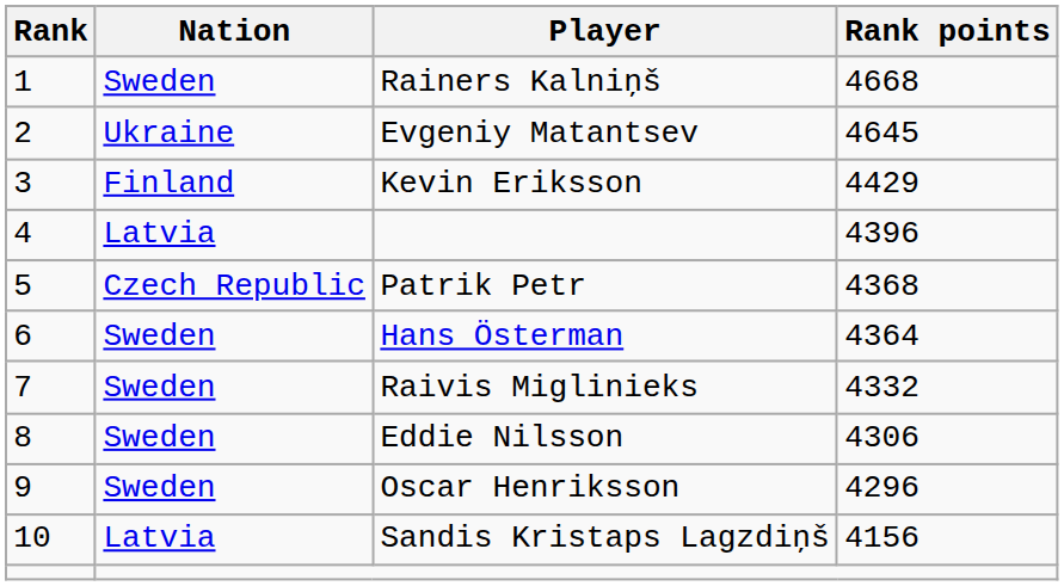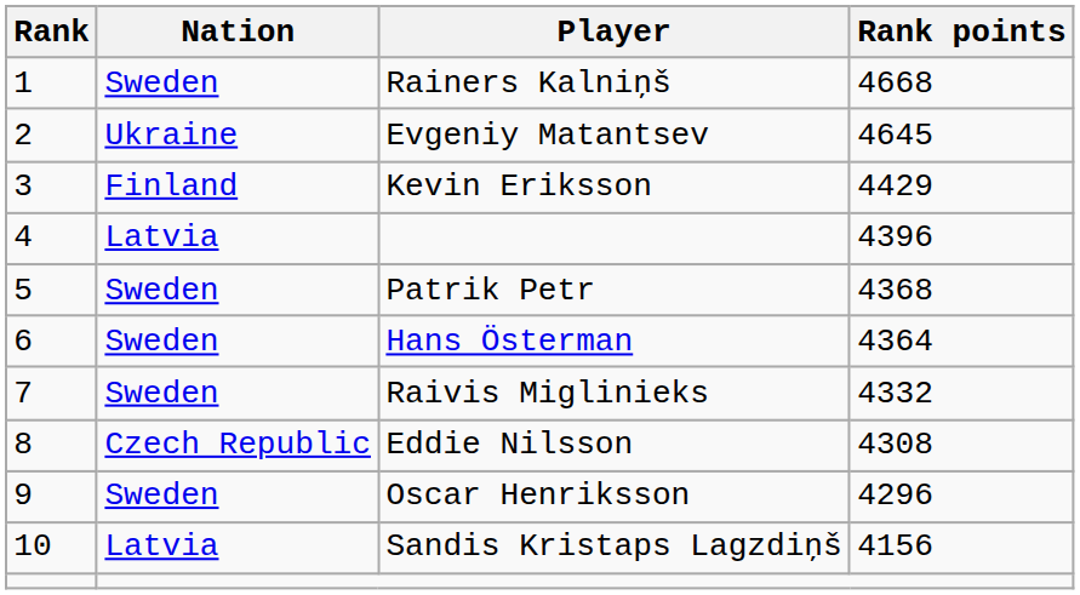 <table class="wikitable">
 <tr>
 <th>Rank</th>
 <th>Nation</th>
 <th>Player</th>
 <th>Rank points</th>
 </tr>
 <tr>
 <td>1</td>
 <td> <a href='#'>Sweden</a></td>
 <td>Rainers Kalniņš</td>
 <td>4668</td>
 </tr>
 <tr>
 <td>2</td>
 <td> <a href='#'>Ukraine</a></td>
 <td>Evgeniy Matantsev</td>
 <td>4645</td>
 </tr>
 <tr>
 <td>3</td>
 <td> <a href='#'>Finland</a></td>
 <td>Kevin Eriksson</td>
 <td>4429</td>
 </tr>
 <tr>
 <td>4</td>
 <td> <a href='#'>Latvia</a></td>
 <td></td>
 <td>4396</td>
 </tr>
 <tr>
 <td>5</td>
-<td> <a href='#'>Czech Republic</a></td>
+<td> <a href='#'>Sweden</a></td>
 <td>Patrik Petr</td>
 <td>4368</td>
 </tr>
 <tr>
 <td>6</td>
 <td> <a href='#'>Sweden</a></td>
 <td><a href='#'>Hans Österman</a></td>
 <td>4364</td>
 </tr>
 <tr>
 <td>7</td>
 <td> <a href='#'>Sweden</a></td>
 <td>Raivis Miglinieks</td>
 <td>4332</td>
 </tr>
 <tr>
 <td>8</td>
-<td> <a href='#'>Sweden</a></td>
+<td> <a href='#'>Czech Republic</a></td>
 <td>Eddie Nilsson</td>
-<td>4306</td>
+<td>4308</td>
 </tr>
 <tr>
 <td>9</td>
 <td> <a href='#'>Sweden</a></td>
 <td>Oscar Henriksson</td>
 <td>4296</td>
 </tr>
 <tr>
 <td>10</td>
 <td> <a href='#'>Latvia</a></td>
 <td>Sandis Kristaps Lagzdiņš</td>
 <td>4156</td>
 </tr>
 <tr>
 <td></td>
 </tr>
 </table>
